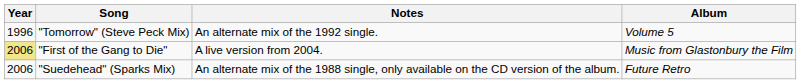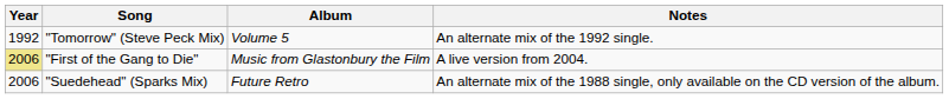 <table class="wikitable">
 <tr>
 <th>Year</th>
 <th>Song</th>
+<th>Album</th>
 <th>Notes</th>
-<th>Album</th>
 </tr>
 <tr>
-<td>1996</td>
+<td>1992</td>
 <td>"Tomorrow" (Steve Peck Mix)</td>
+<td><em>Volume 5</em></td>
 <td>An alternate mix of the 1992 single.</td>
-<td><em>Volume 5</em></td>
 </tr>
 <tr>
 <td style="background: khaki;">2006</td>
 <td>"First of the Gang to Die"</td>
+<td><em>Music from Glastonbury the Film</em></td>
 <td>A live version from 2004.</td>
-<td><em>Music from Glastonbury the Film</em></td>
 </tr>
 <tr>
 <td>2006</td>
 <td>"Suedehead" (Sparks Mix)</td>
+<td><em>Future Retro</em></td>
 <td>An alternate mix of the 1988 single, only available on the CD version of the album.</td>
-<td><em>Future Retro</em></td>
 </tr>
 </table>
